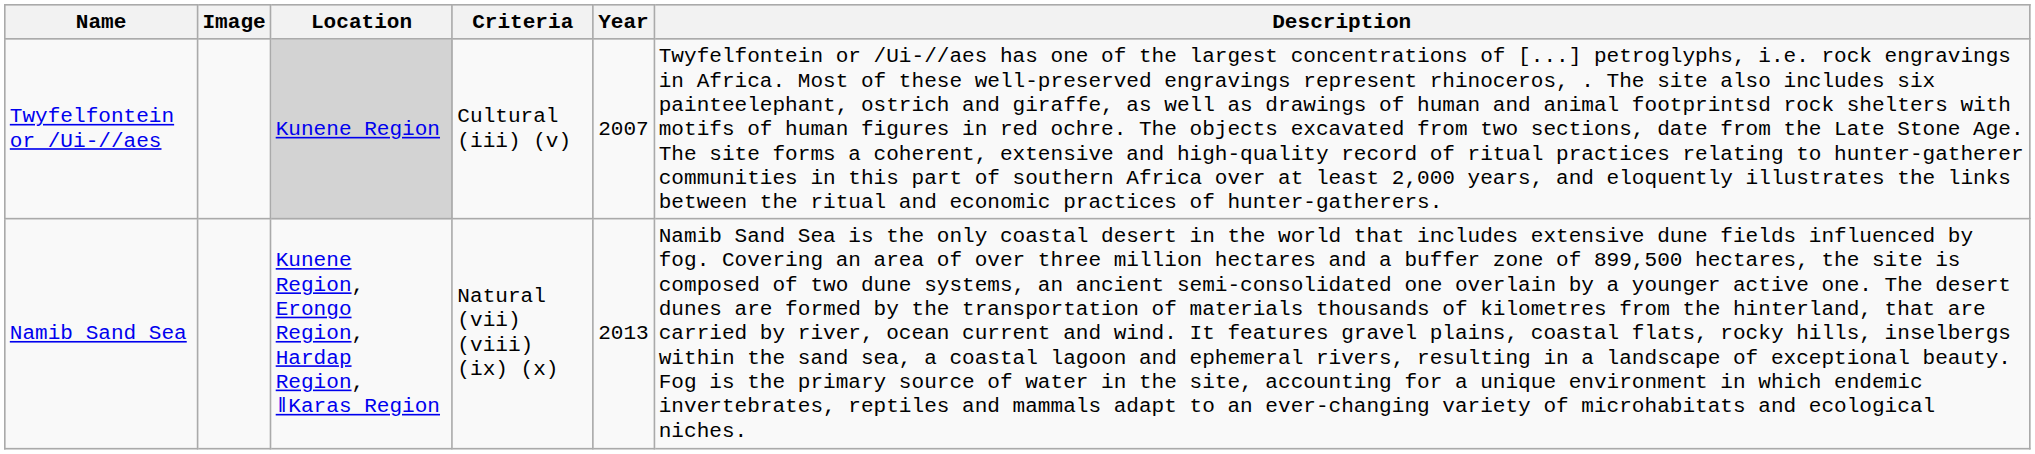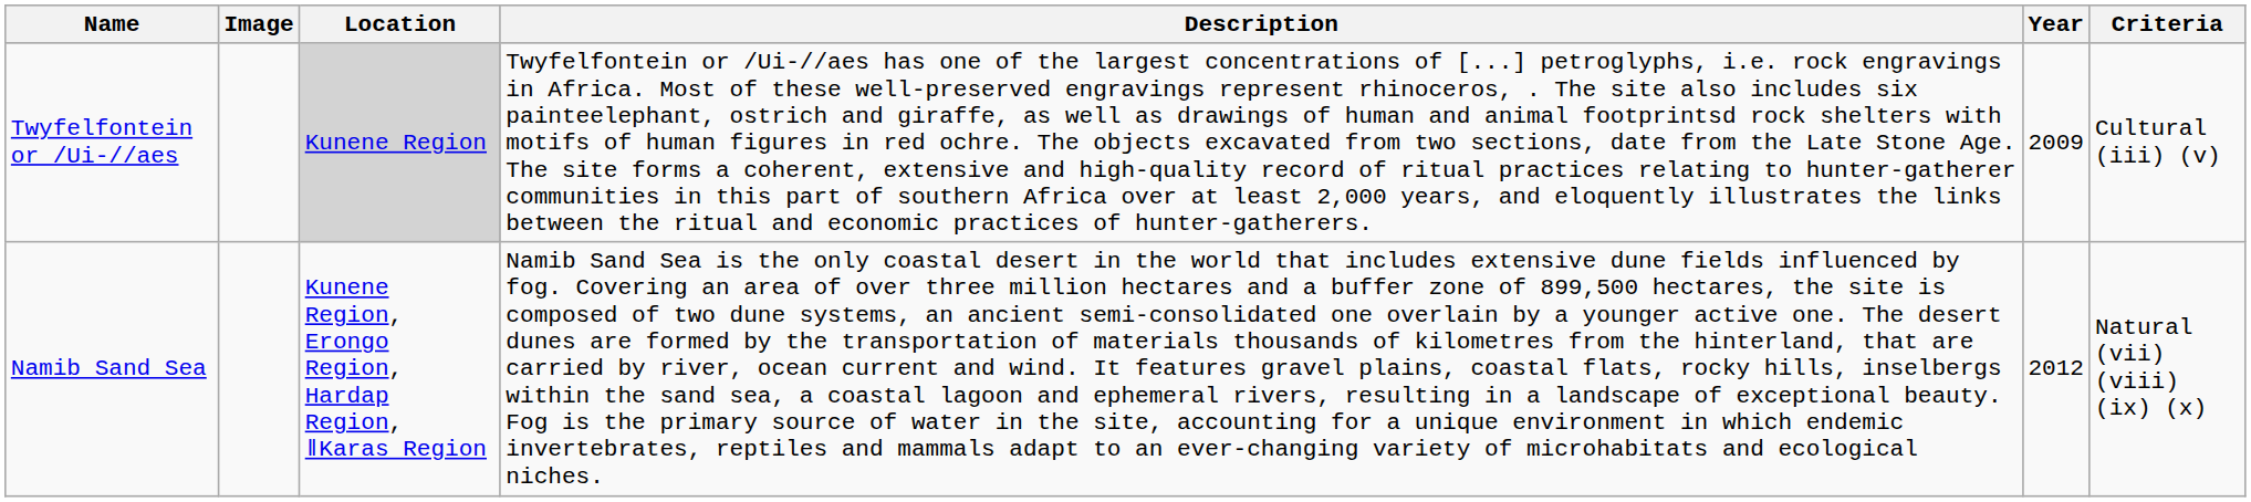 <table class="wikitable sortable">
 <tr>
 <th>Name</th>
 <th>Image</th>
 <th>Location</th>
+<th><strong>Description</strong></th>
+<th>Year</th>
 <th>Criteria</th>
-<th>Year</th>
-<th><strong>Description</strong></th>
 </tr>
 <tr>
 <td><a href='#'>Twyfelfontein or /Ui-//aes</a></td>
 <td></td>
 <td style="background: lightgrey;"><a href='#'>Kunene Region</a><br></td>
+<td>Twyfelfontein or /Ui-//aes has one of the largest concentrations of [...] petroglyphs, i.e. rock engravings in Africa. Most of these well-preserved engravings represent rhinoceros, . The site also includes six painteelephant, ostrich and giraffe, as well as drawings of human and animal footprintsd rock shelters with motifs of human figures in red ochre. The objects excavated from two sections, date from the Late Stone Age. The site forms a coherent, extensive and high-quality record of ritual practices relating to hunter-gatherer communities in this part of southern Africa over at least 2,000 years, and eloquently illustrates the links between the ritual and economic practices of hunter-gatherers.</td>
+<td>2009</td>
 <td>Cultural (iii) (v)</td>
-<td>2007</td>
-<td>Twyfelfontein or /Ui-//aes has one of the largest concentrations of [...] petroglyphs, i.e. rock engravings in Africa. Most of these well-preserved engravings represent rhinoceros, . The site also includes six painteelephant, ostrich and giraffe, as well as drawings of human and animal footprintsd rock shelters with motifs of human figures in red ochre. The objects excavated from two sections, date from the Late Stone Age. The site forms a coherent, extensive and high-quality record of ritual practices relating to hunter-gatherer communities in this part of southern Africa over at least 2,000 years, and eloquently illustrates the links between the ritual and economic practices of hunter-gatherers.</td>
 </tr>
 <tr>
 <td><a href='#'>Namib Sand Sea</a></td>
 <td></td>
 <td><a href='#'>Kunene Region</a>, <a href='#'>Erongo Region</a>, <a href='#'>Hardap Region</a>, <a href='#'>ǁKaras Region</a><br></td>
+<td>Namib Sand Sea is the only coastal desert in the world that includes extensive dune fields influenced by fog. Covering an area of over three million hectares and a buffer zone of 899,500 hectares, the site is composed of two dune systems, an ancient semi-consolidated one overlain by a younger active one. The desert dunes are formed by the transportation of materials thousands of kilometres from the hinterland, that are carried by river, ocean current and wind. It features gravel plains, coastal flats, rocky hills, inselbergs within the sand sea, a coastal lagoon and ephemeral rivers, resulting in a landscape of exceptional beauty. Fog is the primary source of water in the site, accounting for a unique environment in which  endemic invertebrates, reptiles and mammals adapt to an ever-changing variety of microhabitats and ecological niches.</td>
+<td>2012</td>
 <td>Natural (vii) (viii) (ix) (x)</td>
-<td>2013</td>
-<td>Namib Sand Sea is the only coastal desert in the world that includes extensive dune fields influenced by fog. Covering an area of over three million hectares and a buffer zone of 899,500 hectares, the site is composed of two dune systems, an ancient semi-consolidated one overlain by a younger active one. The desert dunes are formed by the transportation of materials thousands of kilometres from the hinterland, that are carried by river, ocean current and wind. It features gravel plains, coastal flats, rocky hills, inselbergs within the sand sea, a coastal lagoon and ephemeral rivers, resulting in a landscape of exceptional beauty. Fog is the primary source of water in the site, accounting for a unique environment in which  endemic invertebrates, reptiles and mammals adapt to an ever-changing variety of microhabitats and ecological niches.</td>
 </tr>
 </table>
